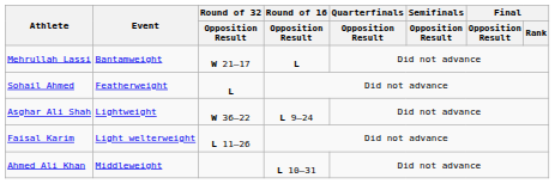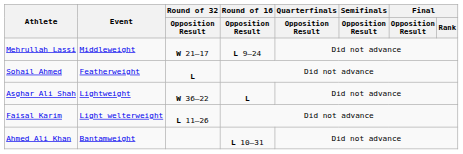 <table class="wikitable" style="font-size:90%">
 <tr>
 <th rowspan="2">Athlete</th>
 <th rowspan="2">Event</th>
 <th>Round of 32</th>
 <th>Round of 16</th>
 <th>Quarterfinals</th>
 <th>Semifinals</th>
 <th colspan=2>Final</th>
 </tr>
 <tr style="font-size:95%">
 <th>Opposition<br>Result</th>
 <th>Opposition<br>Result</th>
 <th>Opposition<br>Result</th>
 <th>Opposition<br>Result</th>
 <th>Opposition<br>Result</th>
 <th>Rank</th>
 </tr>
 <tr align=center>
 <td align=left><a href='#'>Mehrullah Lassi</a></td>
-<td align=left><a href='#'>Bantamweight</a></td>
+<td align=left><a href='#'>Middleweight</a></td>
 <td><br><strong>W</strong> 21–17</td>
-<td><br><strong>L</strong> </td>
+<td><br><strong>L</strong> 9–24</td>
 <td colspan=4>Did not advance</td>
 </tr>
 <tr align=center>
 <td align=left><a href='#'>Sohail Ahmed</a></td>
 <td align=left><a href='#'>Featherweight</a></td>
 <td><br><strong>L</strong> </td>
 <td colspan=5>Did not advance</td>
 </tr>
 <tr align=center>
 <td align=left><a href='#'>Asghar Ali Shah</a></td>
 <td align=left><a href='#'>Lightweight</a></td>
 <td><br><strong>W</strong> 36–22</td>
-<td><br><strong>L</strong> 9–24</td>
+<td><br><strong>L</strong> </td>
 <td colspan=4>Did not advance</td>
 </tr>
 <tr align=center>
 <td align=left><a href='#'>Faisal Karim</a></td>
 <td align=left><a href='#'>Light welterweight</a></td>
 <td><br><strong>L</strong> 11–26</td>
 <td colspan=5>Did not advance</td>
 </tr>
 <tr align=center>
 <td align=left><a href='#'>Ahmed Ali Khan</a></td>
-<td align=left><a href='#'>Middleweight</a></td>
+<td align=left><a href='#'>Bantamweight</a></td>
 <td></td>
 <td><br><strong>L</strong> 10–31</td>
 <td colspan=4>Did not advance</td>
 </tr>
 </table>
